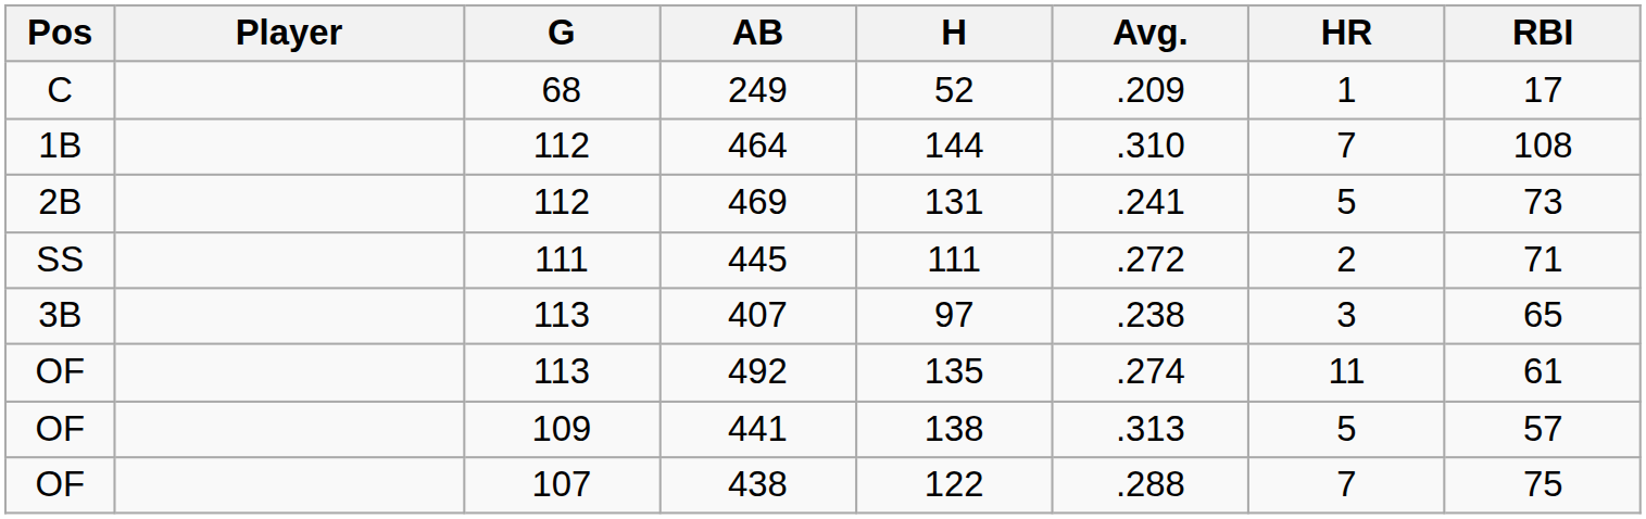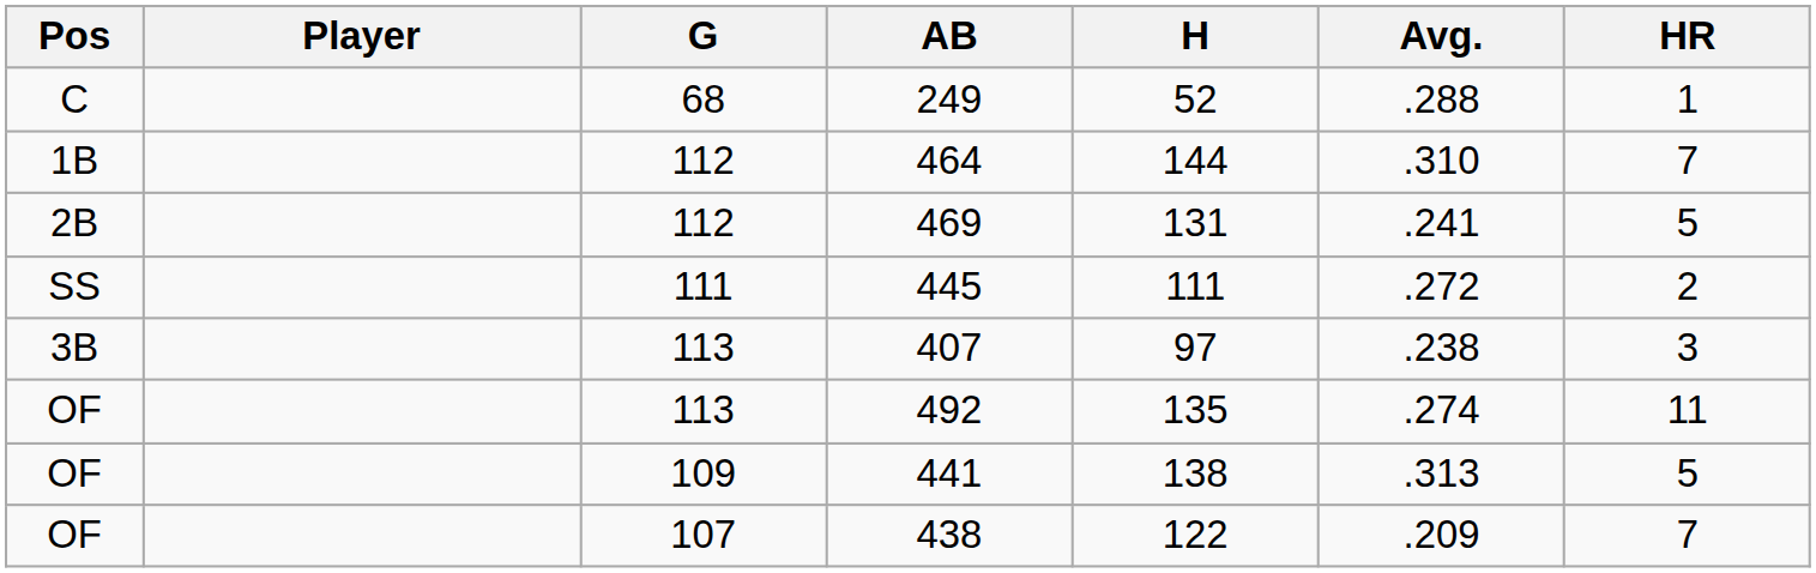 <table class="wikitable sortable">
 <tr>
 <th bgcolor="#DDDDFF" width="5%">Pos</th>
 <th bgcolor="#DDDDFF" width="16%">Player</th>
 <th bgcolor="#DDDDFF" width="9%">G</th>
 <th bgcolor="#DDDDFF" width="9%">AB</th>
 <th bgcolor="#DDDDFF" width="9%">H</th>
 <th bgcolor="#DDDDFF" width="9%">Avg.</th>
 <th bgcolor="#DDDDFF" width="9%">HR</th>
-<th bgcolor="#DDDDFF" width="9%">RBI</th>
 </tr>
 <tr align="center">
 <td>C</td>
 <td></td>
 <td>68</td>
 <td>249</td>
 <td>52</td>
-<td>.209</td>
+<td>.288</td>
 <td>1</td>
-<td>17</td>
 </tr>
 <tr align="center">
 <td>1B</td>
 <td></td>
 <td>112</td>
 <td>464</td>
 <td>144</td>
 <td>.310</td>
 <td>7</td>
-<td>108</td>
 </tr>
 <tr align="center">
 <td>2B</td>
 <td></td>
 <td>112</td>
 <td>469</td>
 <td>131</td>
 <td>.241</td>
 <td>5</td>
-<td>73</td>
 </tr>
 <tr align="center">
 <td>SS</td>
 <td></td>
 <td>111</td>
 <td>445</td>
 <td>111</td>
 <td>.272</td>
 <td>2</td>
-<td>71</td>
 </tr>
 <tr align="center">
 <td>3B</td>
 <td></td>
 <td>113</td>
 <td>407</td>
 <td>97</td>
 <td>.238</td>
 <td>3</td>
-<td>65</td>
 </tr>
 <tr align="center">
 <td>OF</td>
 <td></td>
 <td>113</td>
 <td>492</td>
 <td>135</td>
 <td>.274</td>
 <td>11</td>
-<td>61</td>
 </tr>
 <tr align="center">
 <td>OF</td>
 <td></td>
 <td>109</td>
 <td>441</td>
 <td>138</td>
 <td>.313</td>
 <td>5</td>
-<td>57</td>
 </tr>
 <tr align="center">
 <td>OF</td>
 <td></td>
 <td>107</td>
 <td>438</td>
 <td>122</td>
-<td>.288</td>
+<td>.209</td>
 <td>7</td>
-<td>75</td>
 </tr>
 </table>
